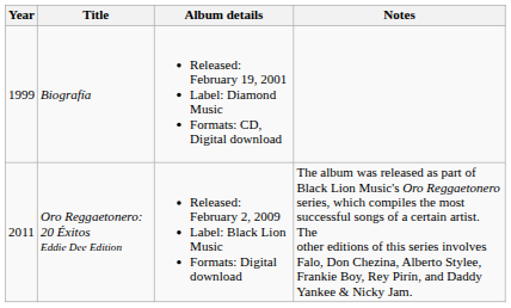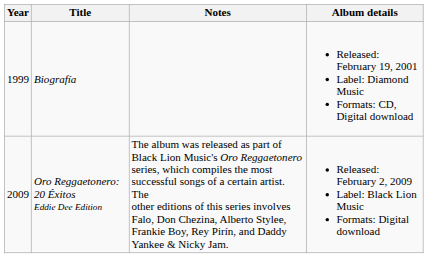 <table class="wikitable">
 <tr>
 <th align="center">Year</th>
 <th align="center">Title</th>
+<th align="center">Notes</th>
 <th align="center">Album details</th>
-<th align="center">Notes</th>
 </tr>
 <tr>
 <td align="center">1999</td>
 <td><em>Biografía</em></td>
+<td></td>
 <td><br><ul><li>Released: February 19, 2001</li><li>Label: Diamond Music</li><li>Formats: CD, Digital download</li></ul></td>
-<td></td>
 </tr>
 <tr>
-<td align="center">2011</td>
+<td align="center">2009</td>
 <td><em>Oro Reggaetonero: 20 Éxitos</em><br><small><em>Eddie Dee Edition</em></small></td>
+<td>The album was released as part of Black Lion Music's <em>Oro Reggaetonero</em><br>series, which compiles the most successful songs of a certain artist. The<br>other editions of this series involves Falo, Don Chezina, Alberto Stylee,<br>Frankie Boy, Rey Pirín, and Daddy Yankee & Nicky Jam.</td>
 <td><br><ul><li>Released: February 2, 2009</li><li>Label: Black Lion Music</li><li>Formats: Digital download</li></ul></td>
-<td>The album was released as part of Black Lion Music's <em>Oro Reggaetonero</em><br>series, which compiles the most successful songs of a certain artist. The<br>other editions of this series involves Falo, Don Chezina, Alberto Stylee,<br>Frankie Boy, Rey Pirín, and Daddy Yankee & Nicky Jam.</td>
 </tr>
 </table>
